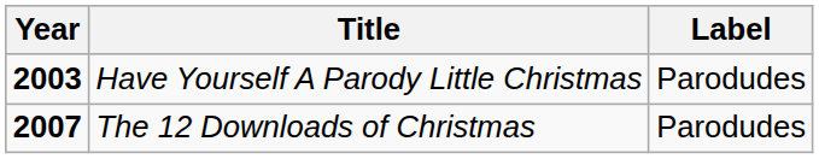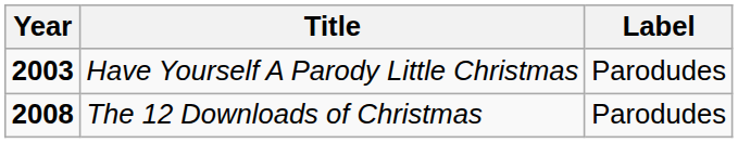 <table class="wikitable">
 <tr>
 <th>Year</th>
 <th>Title</th>
 <th>Label</th>
 </tr>
 <tr>
 <td><strong>2003</strong></td>
 <td><em>Have Yourself A Parody Little Christmas</em></td>
 <td>Parodudes</td>
 </tr>
 <tr>
-<td><strong>2007</strong></td>
+<td><strong>2008</strong></td>
 <td><em>The 12 Downloads of Christmas</em></td>
 <td>Parodudes</td>
 </tr>
 </table>
